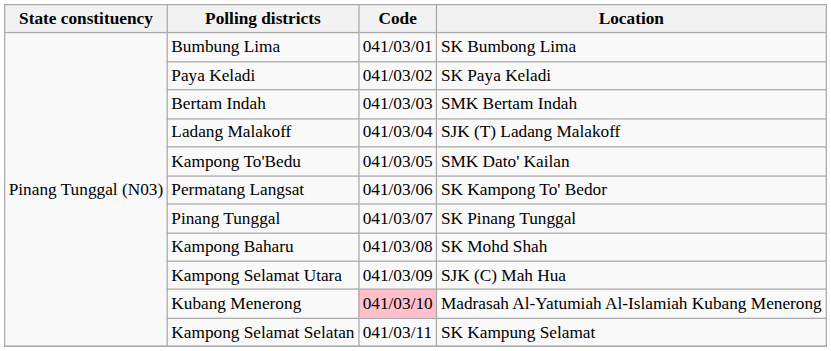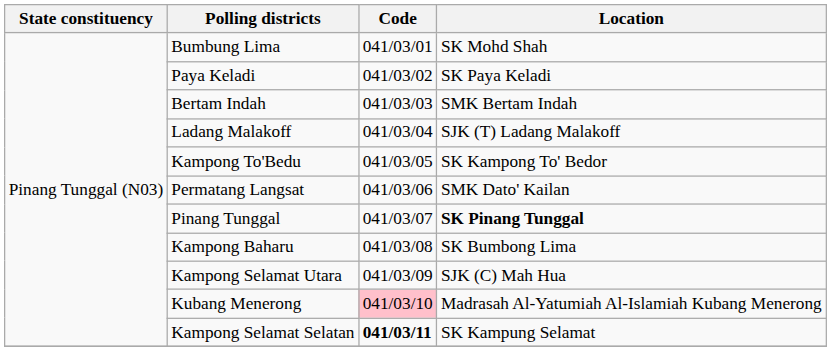 <table class="wikitable sortable mw-collapsible" style="white-space:nowrap;font-size:85%">
 <tr>
 <th>State constituency</th>
 <th>Polling districts</th>
 <th>Code</th>
 <th>Location</th>
 </tr>
 <tr>
 <td rowspan="11">Pinang Tunggal (N03)</td>
 <td>Bumbung Lima</td>
 <td>041/03/01</td>
-<td>SK Bumbong Lima</td>
+<td>SK Mohd Shah</td>
 </tr>
 <tr>
 <td>Paya Keladi</td>
 <td>041/03/02</td>
 <td>SK Paya Keladi</td>
 </tr>
 <tr>
 <td>Bertam Indah</td>
 <td>041/03/03</td>
 <td>SMK Bertam Indah</td>
 </tr>
 <tr>
 <td>Ladang Malakoff</td>
 <td>041/03/04</td>
 <td>SJK (T) Ladang Malakoff</td>
 </tr>
 <tr>
 <td>Kampong To'Bedu</td>
 <td>041/03/05</td>
-<td>SMK Dato' Kailan</td>
+<td>SK Kampong To' Bedor</td>
 </tr>
 <tr>
 <td>Permatang Langsat</td>
 <td>041/03/06</td>
-<td>SK Kampong To' Bedor</td>
+<td>SMK Dato' Kailan</td>
 </tr>
 <tr>
 <td>Pinang Tunggal</td>
 <td>041/03/07</td>
-<td>SK Pinang Tunggal</td>
+<td><strong>SK Pinang Tunggal</strong></td>
 </tr>
 <tr>
 <td>Kampong Baharu</td>
 <td>041/03/08</td>
-<td>SK Mohd Shah</td>
+<td>SK Bumbong Lima</td>
 </tr>
 <tr>
 <td>Kampong Selamat Utara</td>
 <td>041/03/09</td>
 <td>SJK (C) Mah Hua</td>
 </tr>
 <tr>
 <td>Kubang Menerong</td>
 <td style="background: pink;">041/03/10</td>
 <td>Madrasah Al-Yatumiah Al-Islamiah Kubang Menerong</td>
 </tr>
 <tr>
 <td>Kampong Selamat Selatan</td>
-<td>041/03/11</td>
+<td><strong>041/03/11</strong></td>
 <td>SK Kampung Selamat</td>
 </tr>
 <tr>
 </tr>
 </table>
